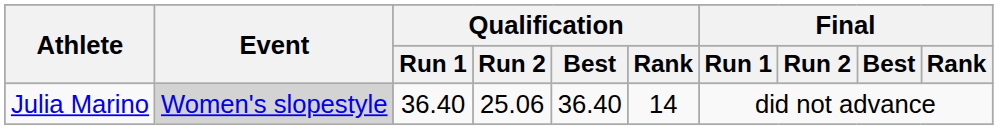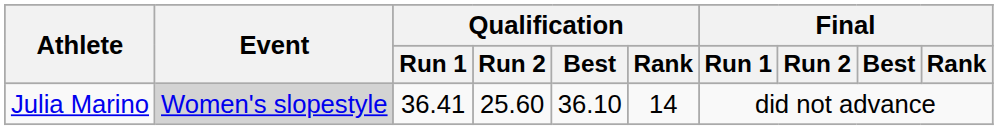 <table class="wikitable" style="font-size:90%">
 <tr>
 <th rowspan="2">Athlete</th>
 <th rowspan="2">Event</th>
 <th colspan="4">Qualification</th>
 <th colspan="4">Final</th>
 </tr>
 <tr style="font-size:95%">
 <th>Run 1</th>
 <th>Run 2</th>
 <th>Best</th>
 <th>Rank</th>
 <th>Run 1</th>
 <th>Run 2</th>
 <th>Best</th>
 <th>Rank</th>
 </tr>
 <tr align=center>
 <td align=left><a href='#'>Julia Marino</a></td>
 <td align=left style="background: lightgrey;"><a href='#'>Women's slopestyle</a></td>
-<td>36.40</td>
-<td>25.06</td>
-<td>36.40</td>
+<td>36.41</td>
+<td>25.60</td>
+<td>36.10</td>
 <td>14</td>
 <td colspan=4>did not advance</td>
 </tr>
 </table>
